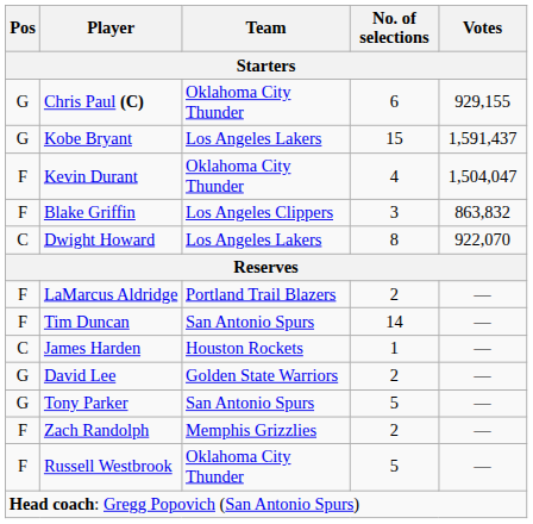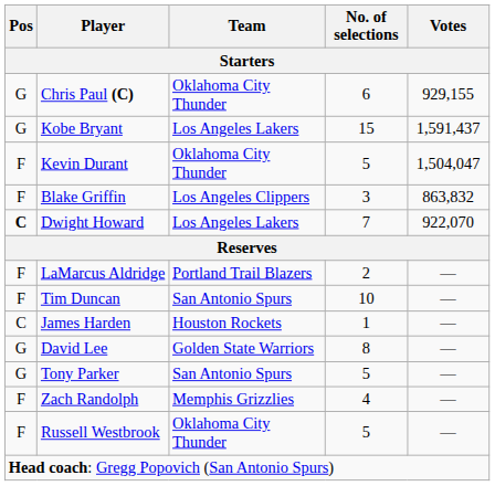 <table class="wikitable" style="text-align:center">
 <tr>
 <th scope="col" style="width:25px;">Pos</th>
 <th scope="col" style="width:125px;">Player</th>
 <th scope="col" style="width:150px;">Team</th>
 <th scope="col" style="width:75px;">No. of selections</th>
 <th scope="col" style="width:75px;">Votes</th>
 </tr>
 <tr>
 <th scope="col" colspan="5">Starters</th>
 </tr>
 <tr>
 <td>G</td>
 <td style="text-align:left"><a href='#'>Chris Paul</a> <strong>(C)</strong></td>
 <td style="text-align:left"><a href='#'>Oklahoma City Thunder</a></td>
 <td>6</td>
 <td>929,155</td>
 </tr>
 <tr>
 <td>G</td>
 <td style="text-align:left"><a href='#'>Kobe Bryant</a></td>
 <td style="text-align:left"><a href='#'>Los Angeles Lakers</a></td>
 <td>15</td>
 <td>1,591,437</td>
 </tr>
 <tr>
 <td>F</td>
 <td style="text-align:left"><a href='#'>Kevin Durant</a></td>
 <td style="text-align:left"><a href='#'>Oklahoma City Thunder</a></td>
-<td>4</td>
+<td>5</td>
 <td>1,504,047</td>
 </tr>
 <tr>
 <td>F</td>
 <td style="text-align:left"><a href='#'>Blake Griffin</a></td>
 <td style="text-align:left"><a href='#'>Los Angeles Clippers</a></td>
 <td>3</td>
 <td>863,832</td>
 </tr>
 <tr>
-<td>C</td>
+<td><strong>C</strong></td>
 <td style="text-align:left"><a href='#'>Dwight Howard</a></td>
 <td style="text-align:left"><a href='#'>Los Angeles Lakers</a></td>
-<td>8</td>
+<td>7</td>
 <td>922,070</td>
 </tr>
 <tr>
 <th scope="col" colspan="5">Reserves</th>
 </tr>
 <tr>
 <td>F</td>
 <td style="text-align:left"><a href='#'>LaMarcus Aldridge</a></td>
 <td style="text-align:left"><a href='#'>Portland Trail Blazers</a></td>
 <td>2</td>
 <td>—</td>
 </tr>
 <tr>
 <td>F</td>
 <td style="text-align:left"><a href='#'>Tim Duncan</a></td>
 <td style="text-align:left"><a href='#'>San Antonio Spurs</a></td>
-<td>14</td>
+<td>10</td>
 <td>—</td>
 </tr>
 <tr>
 <td>C</td>
 <td style="text-align:left"><a href='#'>James Harden</a></td>
 <td style="text-align:left"><a href='#'>Houston Rockets</a></td>
 <td>1</td>
 <td>—</td>
 </tr>
 <tr>
 <td>G</td>
 <td style="text-align:left"><a href='#'>David Lee</a></td>
 <td style="text-align:left"><a href='#'>Golden State Warriors</a></td>
-<td>2</td>
+<td>8</td>
 <td>—</td>
 </tr>
 <tr>
 <td>G</td>
 <td style="text-align:left"><a href='#'>Tony Parker</a></td>
 <td style="text-align:left"><a href='#'>San Antonio Spurs</a></td>
 <td>5</td>
 <td>—</td>
 </tr>
 <tr>
 <td>F</td>
 <td style="text-align:left"><a href='#'>Zach Randolph</a></td>
 <td style="text-align:left"><a href='#'>Memphis Grizzlies</a></td>
-<td>2</td>
+<td>4</td>
 <td>—</td>
 </tr>
 <tr>
 <td>F</td>
 <td style="text-align:left"><a href='#'>Russell Westbrook</a></td>
 <td style="text-align:left"><a href='#'>Oklahoma City Thunder</a></td>
 <td>5</td>
 <td>—</td>
 </tr>
 <tr>
 <td style="text-align:left" colspan="5"><strong>Head coach</strong>: <a href='#'>Gregg Popovich</a> (<a href='#'>San Antonio Spurs</a>)</td>
 </tr>
 </table>
